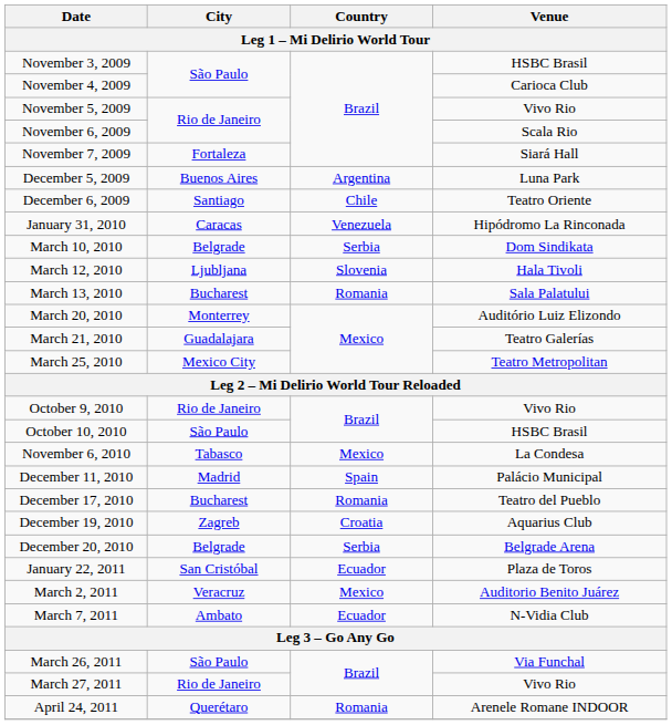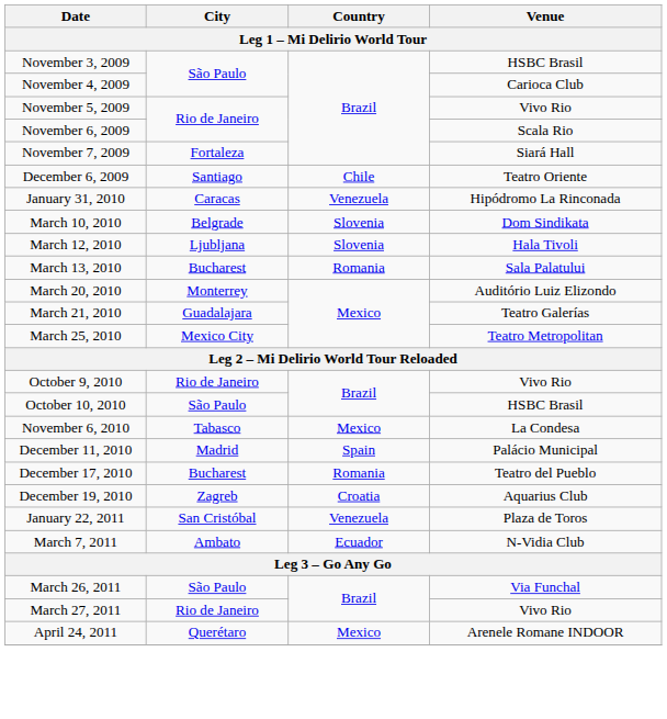 <table class="wikitable" style="text-align:center;">
 <tr>
 <th style="width:150px;">Date</th>
 <th style="width:150px;">City</th>
 <th style="width:150px;">Country</th>
 <th style="width:250px;">Venue</th>
 </tr>
 <tr>
 <th colspan="4">Leg 1 – Mi Delirio World Tour</th>
 </tr>
 <tr>
 <td>November 3, 2009</td>
 <td rowspan="2"><a href='#'>São Paulo</a></td>
 <td rowspan="5"><a href='#'>Brazil</a></td>
 <td>HSBC Brasil</td>
 </tr>
 <tr>
 <td>November 4, 2009</td>
 <td>Carioca Club</td>
 </tr>
 <tr>
 <td>November 5, 2009</td>
 <td rowspan="2"><a href='#'>Rio de Janeiro</a></td>
 <td>Vivo Rio</td>
 </tr>
 <tr>
 <td>November 6, 2009</td>
 <td>Scala Rio</td>
 </tr>
 <tr>
 <td>November 7, 2009</td>
 <td><a href='#'>Fortaleza</a></td>
 <td>Siará Hall</td>
 </tr>
 <tr>
-<td>December 5, 2009</td>
-<td><a href='#'>Buenos Aires</a></td>
-<td><a href='#'>Argentina</a></td>
-<td>Luna Park</td>
-</tr>
-<tr>
 <td>December 6, 2009</td>
 <td><a href='#'>Santiago</a></td>
 <td><a href='#'>Chile</a></td>
 <td>Teatro Oriente</td>
 </tr>
 <tr>
 <td>January 31, 2010</td>
 <td><a href='#'>Caracas</a></td>
 <td><a href='#'>Venezuela</a></td>
 <td>Hipódromo La Rinconada</td>
 </tr>
 <tr>
 <td>March 10, 2010</td>
 <td><a href='#'>Belgrade</a></td>
-<td><a href='#'>Serbia</a></td>
+<td><a href='#'>Slovenia</a></td>
 <td><a href='#'>Dom Sindikata</a></td>
 </tr>
 <tr>
 <td>March 12, 2010</td>
 <td><a href='#'>Ljubljana</a></td>
 <td><a href='#'>Slovenia</a></td>
 <td><a href='#'>Hala Tivoli</a></td>
 </tr>
 <tr>
 <td>March 13, 2010</td>
 <td><a href='#'>Bucharest</a></td>
 <td><a href='#'>Romania</a></td>
 <td><a href='#'>Sala Palatului</a></td>
 </tr>
 <tr>
 <td>March 20, 2010</td>
 <td><a href='#'>Monterrey</a></td>
 <td rowspan="3"><a href='#'>Mexico</a></td>
 <td>Auditório Luiz Elizondo</td>
 </tr>
 <tr>
 <td>March 21, 2010</td>
 <td><a href='#'>Guadalajara</a></td>
 <td>Teatro Galerías</td>
 </tr>
 <tr>
 <td>March 25, 2010 </td>
 <td><a href='#'>Mexico City</a></td>
 <td><a href='#'>Teatro Metropolitan</a></td>
 </tr>
 <tr>
 <th colspan="4">Leg 2 – Mi Delirio World Tour Reloaded</th>
 </tr>
 <tr>
 <td>October 9, 2010</td>
 <td><a href='#'>Rio de Janeiro</a></td>
 <td rowspan="2"><a href='#'>Brazil</a></td>
 <td>Vivo Rio</td>
 </tr>
 <tr>
 <td>October 10, 2010</td>
 <td><a href='#'>São Paulo</a></td>
 <td>HSBC Brasil</td>
 </tr>
 <tr>
 <td>November 6, 2010</td>
 <td><a href='#'>Tabasco</a></td>
 <td><a href='#'>Mexico</a></td>
 <td>La Condesa</td>
 </tr>
 <tr>
 <td>December 11, 2010</td>
 <td><a href='#'>Madrid</a></td>
 <td><a href='#'>Spain</a></td>
 <td>Palácio Municipal</td>
 </tr>
 <tr>
 <td>December 17, 2010</td>
 <td><a href='#'>Bucharest</a></td>
 <td><a href='#'>Romania</a></td>
 <td>Teatro del Pueblo</td>
 </tr>
 <tr>
 <td>December 19, 2010</td>
 <td><a href='#'>Zagreb</a></td>
 <td><a href='#'>Croatia</a></td>
 <td>Aquarius Club</td>
 </tr>
 <tr>
-<td>December 20, 2010</td>
-<td><a href='#'>Belgrade</a></td>
-<td><a href='#'>Serbia</a></td>
-<td><a href='#'>Belgrade Arena</a></td>
-</tr>
-<tr>
 <td>January 22, 2011</td>
 <td><a href='#'>San Cristóbal</a></td>
-<td><a href='#'>Ecuador</a></td>
+<td><a href='#'>Venezuela</a></td>
 <td>Plaza de Toros</td>
-</tr>
-<tr>
-<td>March 2, 2011</td>
-<td><a href='#'>Veracruz</a></td>
-<td rowspan="1"><a href='#'>Mexico</a></td>
-<td><a href='#'>Auditorio Benito Juárez</a></td>
 </tr>
 <tr>
 <td>March 7, 2011</td>
 <td><a href='#'>Ambato</a></td>
 <td><a href='#'>Ecuador</a></td>
 <td>N-Vidia Club</td>
 </tr>
 <tr>
 <th colspan="4">Leg 3 – Go Any Go</th>
 </tr>
 <tr>
 <td>March 26, 2011</td>
 <td><a href='#'>São Paulo</a></td>
 <td rowspan="2"><a href='#'>Brazil</a></td>
 <td><a href='#'>Via Funchal</a></td>
 </tr>
 <tr>
 <td>March 27, 2011</td>
 <td><a href='#'>Rio de Janeiro</a></td>
 <td>Vivo Rio</td>
 </tr>
 <tr>
 <td>April 24, 2011</td>
 <td><a href='#'>Querétaro</a></td>
-<td><a href='#'>Romania</a></td>
+<td rowspan="1"><a href='#'>Mexico</a></td>
 <td>Arenele Romane INDOOR</td>
 </tr>
 <tr>
 </tr>
 </table>
